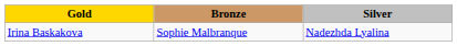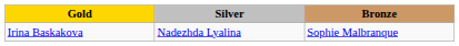 <table class="wikitable" style="text-align:left">
 <tr align="center">
 <td width=200 bgcolor=gold><strong>Gold</strong></td>
+<td width=200 bgcolor=silver><strong>Silver</strong></td>
 <td width=200 bgcolor=CC9966><strong>Bronze</strong></td>
-<td width=200 bgcolor=silver><strong>Silver</strong></td>
 </tr>
 <tr>
 <td><a href='#'>Irina Baskakova</a><br><em></em></td>
+<td><a href='#'>Nadezhda Lyalina</a><br><em></em></td>
 <td><a href='#'>Sophie Malbranque</a><br><em></em></td>
-<td><a href='#'>Nadezhda Lyalina</a><br><em></em></td>
 </tr>
 </table>
